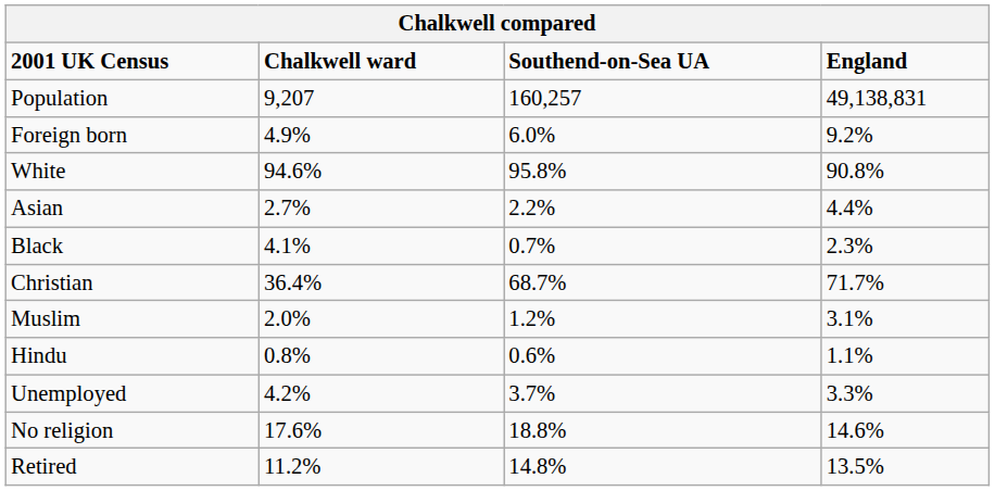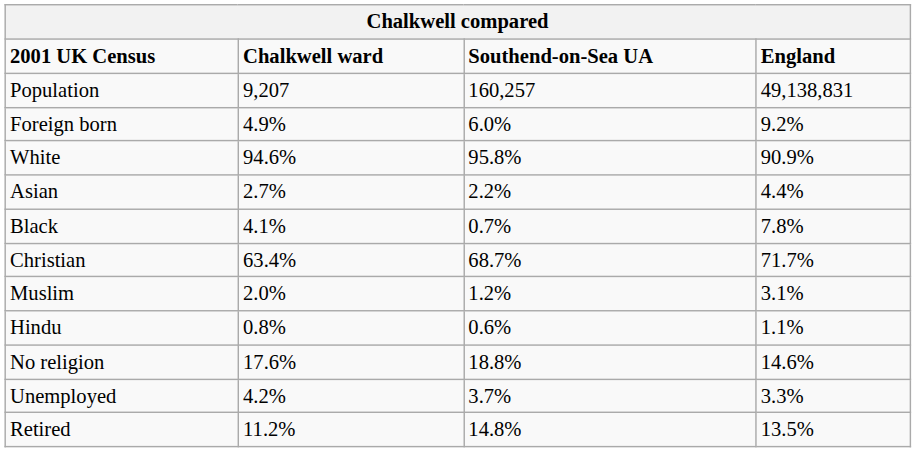 <table class="wikitable" id="toc" style="float: right; margin-left: 2em; width: 40%; font-size: 90%;" cellspacing="3">
 <tr>
 <th colspan="4"><strong>Chalkwell compared</strong></th>
 </tr>
 <tr>
 <td><strong>2001 UK Census</strong></td>
 <td><strong>Chalkwell ward</strong></td>
 <td><strong>Southend-on-Sea UA</strong></td>
 <td><strong>England</strong></td>
 </tr>
 <tr>
 <td>Population</td>
 <td>9,207</td>
 <td>160,257</td>
 <td>49,138,831</td>
 </tr>
 <tr>
 <td>Foreign born</td>
 <td>4.9%</td>
 <td>6.0%</td>
 <td>9.2%</td>
 </tr>
 <tr>
 <td>White</td>
 <td>94.6%</td>
 <td>95.8%</td>
-<td>90.8%</td>
+<td>90.9%</td>
 </tr>
 <tr>
 <td>Asian</td>
 <td>2.7%</td>
 <td>2.2%</td>
 <td>4.4%</td>
 </tr>
 <tr>
 <td>Black</td>
 <td>4.1%</td>
 <td>0.7%</td>
-<td>2.3%</td>
+<td>7.8%</td>
 </tr>
 <tr>
 <td>Christian</td>
-<td>36.4%</td>
+<td>63.4%</td>
 <td>68.7%</td>
 <td>71.7%</td>
 </tr>
 <tr>
 <td>Muslim</td>
 <td>2.0%</td>
 <td>1.2%</td>
 <td>3.1%</td>
 </tr>
 <tr>
 <td>Hindu</td>
 <td>0.8%</td>
 <td>0.6%</td>
 <td>1.1%</td>
 </tr>
 <tr>
+<td>No religion</td>
+<td>17.6%</td>
+<td>18.8%</td>
+<td>14.6%</td>
+</tr>
+<tr>
 <td>Unemployed</td>
 <td>4.2%</td>
 <td>3.7%</td>
 <td>3.3%</td>
-</tr>
-<tr>
-<td>No religion</td>
-<td>17.6%</td>
-<td>18.8%</td>
-<td>14.6%</td>
 </tr>
 <tr>
 <td>Retired</td>
 <td>11.2%</td>
 <td>14.8%</td>
 <td>13.5%</td>
 </tr>
 </table>
